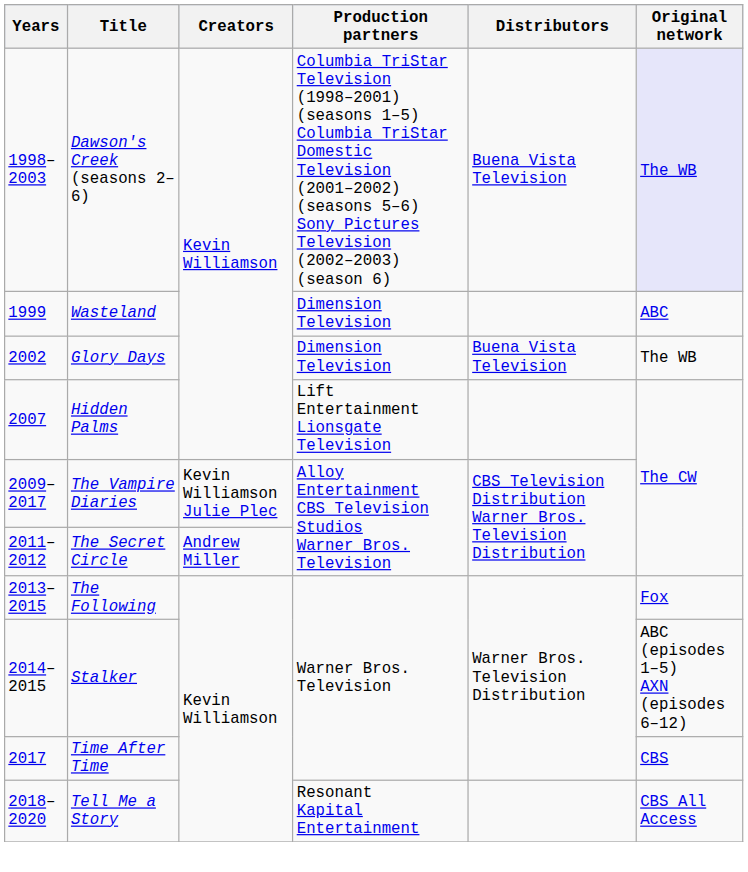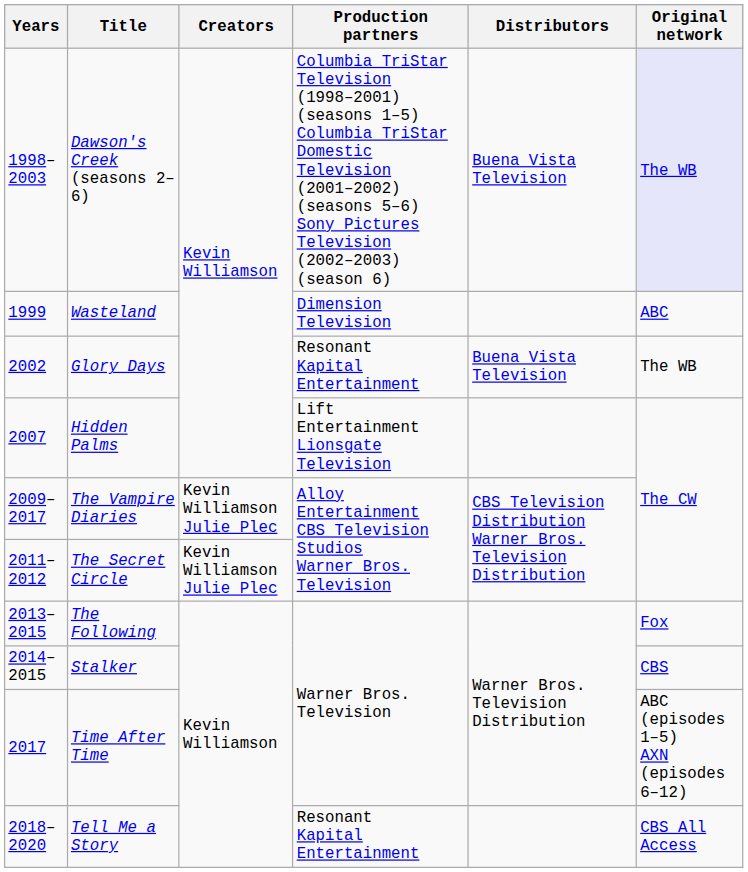 <table class="wikitable sortable">
 <tr style="background:#b0c4de; text-align:center;">
 <th>Years</th>
 <th>Title</th>
 <th>Creators</th>
 <th>Production partners</th>
 <th>Distributors</th>
 <th>Original network</th>
 </tr>
 <tr>
 <td><a href='#'>1998</a>–<a href='#'>2003</a></td>
 <td><em><a href='#'>Dawson's Creek</a></em><br>(seasons 2–6)</td>
 <td rowspan="4"><a href='#'>Kevin Williamson</a></td>
 <td><a href='#'>Columbia TriStar Television</a><br>(1998–2001)<br>(seasons 1–5)<br><a href='#'>Columbia TriStar Domestic Television</a><br>(2001–2002)<br>(seasons 5–6)<br><a href='#'>Sony Pictures Television</a><br>(2002–2003)<br>(season 6)</td>
 <td><a href='#'>Buena Vista Television</a></td>
 <td style="background: lavender;"><a href='#'>The WB</a></td>
 </tr>
 <tr>
 <td><a href='#'>1999</a></td>
 <td><em><a href='#'>Wasteland</a></em></td>
 <td><a href='#'>Dimension Television</a></td>
 <td></td>
 <td><a href='#'>ABC</a></td>
 </tr>
 <tr>
 <td><a href='#'>2002</a></td>
 <td><em><a href='#'>Glory Days</a></em></td>
-<td><a href='#'>Dimension Television</a></td>
+<td>Resonant<br><a href='#'>Kapital Entertainment</a></td>
 <td><a href='#'>Buena Vista Television</a></td>
 <td>The WB</td>
 </tr>
 <tr>
 <td><a href='#'>2007</a></td>
 <td><em><a href='#'>Hidden Palms</a></em></td>
 <td>Lift Entertainment<br><a href='#'>Lionsgate Television</a></td>
 <td></td>
 <td rowspan="3"><a href='#'>The CW</a></td>
 </tr>
 <tr>
 <td><a href='#'>2009</a>–<a href='#'>2017</a></td>
 <td><em><a href='#'>The Vampire Diaries</a></em></td>
 <td>Kevin Williamson<br><a href='#'>Julie Plec</a></td>
 <td rowspan="2"><a href='#'>Alloy Entertainment</a><br><a href='#'>CBS Television Studios</a><br><a href='#'>Warner Bros. Television</a></td>
 <td rowspan="2"><a href='#'>CBS Television Distribution</a><br><a href='#'>Warner Bros. Television Distribution</a></td>
 </tr>
 <tr>
 <td><a href='#'>2011</a>–<a href='#'>2012</a></td>
 <td><em><a href='#'>The Secret Circle</a></em></td>
-<td><a href='#'>Andrew Miller</a></td>
+<td>Kevin Williamson<br><a href='#'>Julie Plec</a></td>
 </tr>
 <tr>
 <td><a href='#'>2013</a>–<a href='#'>2015</a></td>
 <td><em><a href='#'>The Following</a></em></td>
 <td rowspan="4">Kevin Williamson</td>
 <td rowspan="3">Warner Bros. Television</td>
 <td rowspan="3">Warner Bros. Television Distribution</td>
 <td><a href='#'>Fox</a></td>
 </tr>
 <tr>
 <td><a href='#'>2014</a>–2015</td>
 <td><em><a href='#'>Stalker</a></em></td>
-<td>ABC<br>(episodes 1–5)<br><a href='#'>AXN</a><br>(episodes 6–12)</td>
+<td><a href='#'>CBS</a></td>
 </tr>
 <tr>
 <td><a href='#'>2017</a></td>
 <td><em><a href='#'>Time After Time</a></em></td>
-<td><a href='#'>CBS</a></td>
+<td>ABC<br>(episodes 1–5)<br><a href='#'>AXN</a><br>(episodes 6–12)</td>
 </tr>
 <tr>
 <td><a href='#'>2018</a>–<a href='#'>2020</a></td>
 <td><em><a href='#'>Tell Me a Story</a></em></td>
 <td>Resonant<br><a href='#'>Kapital Entertainment</a></td>
 <td></td>
 <td><a href='#'>CBS All Access</a></td>
 </tr>
 </table>
